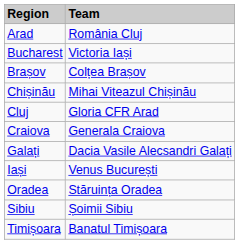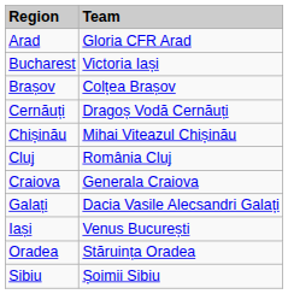 <table class="wikitable">
 <tr style="background:#ccc;font-weight:bold">
 <td>Region</td>
 <td>Team</td>
 </tr>
 <tr>
 <td><a href='#'>Arad</a></td>
-<td><a href='#'>România Cluj</a></td>
+<td><a href='#'>Gloria CFR Arad</a></td>
 </tr>
 <tr>
 <td><a href='#'>Bucharest</a></td>
 <td><a href='#'>Victoria Iași</a></td>
 </tr>
 <tr>
 <td><a href='#'>Brașov</a></td>
 <td><a href='#'>Colțea Brașov</a></td>
 </tr>
 <tr>
+<td><a href='#'>Cernăuți</a></td>
+<td><a href='#'>Dragoș Vodă Cernăuți</a></td>
+</tr>
+<tr>
 <td><a href='#'>Chișinău</a></td>
 <td><a href='#'>Mihai Viteazul Chișinău</a></td>
 </tr>
 <tr>
 <td><a href='#'>Cluj</a></td>
-<td><a href='#'>Gloria CFR Arad</a></td>
+<td><a href='#'>România Cluj</a></td>
 </tr>
 <tr>
 <td><a href='#'>Craiova</a></td>
 <td><a href='#'>Generala Craiova</a></td>
 </tr>
 <tr>
 <td><a href='#'>Galați</a></td>
 <td><a href='#'>Dacia Vasile Alecsandri Galați</a></td>
 </tr>
 <tr>
 <td><a href='#'>Iași</a></td>
 <td><a href='#'>Venus București</a></td>
 </tr>
 <tr>
 <td><a href='#'>Oradea</a></td>
 <td><a href='#'>Stăruința Oradea</a></td>
 </tr>
 <tr>
 <td><a href='#'>Sibiu</a></td>
 <td><a href='#'>Șoimii Sibiu</a></td>
 </tr>
-<tr>
-<td><a href='#'>Timișoara</a></td>
-<td><a href='#'>Banatul Timișoara</a></td>
-</tr>
 </table>
